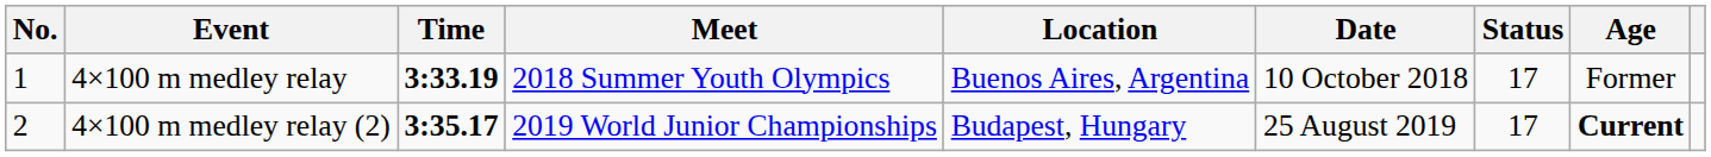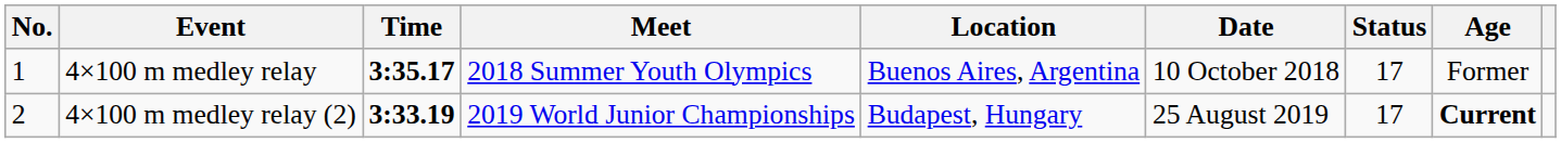 <table class="wikitable sortable">
 <tr>
 <th>No.</th>
 <th>Event</th>
 <th>Time</th>
 <th>Meet</th>
 <th>Location</th>
 <th>Date</th>
 <th>Status</th>
 <th>Age</th>
 <th></th>
 </tr>
 <tr>
 <td>1</td>
 <td>4×100 m medley relay</td>
-<td style="text-align:center;"><strong>3:33.19</strong></td>
+<td style="text-align:center;"><strong>3:35.17</strong></td>
 <td><a href='#'>2018 Summer Youth Olympics</a></td>
 <td><a href='#'>Buenos Aires</a>, <a href='#'>Argentina</a></td>
 <td>10 October 2018</td>
 <td style="text-align:center;">17</td>
 <td style="text-align:center;">Former</td>
 <td style="text-align:center;"></td>
 </tr>
 <tr>
 <td>2</td>
 <td>4×100 m medley relay (2)</td>
-<td style="text-align:center;"><strong>3:35.17</strong></td>
+<td style="text-align:center;"><strong>3:33.19</strong></td>
 <td><a href='#'>2019 World Junior Championships</a></td>
 <td><a href='#'>Budapest</a>, <a href='#'>Hungary</a></td>
 <td>25 August 2019</td>
 <td style="text-align:center;">17</td>
 <td style="text-align:center;"><strong>Current</strong></td>
 <td style="text-align:center;"></td>
 </tr>
 </table>
